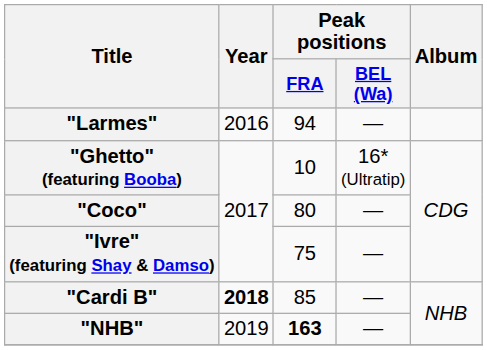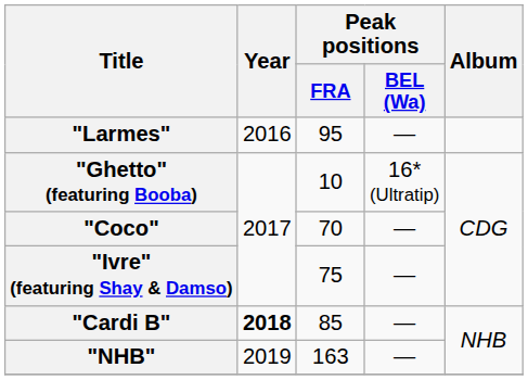 <table class="wikitable plainrowheaders" style="text-align:center">
 <tr>
 <th scope="col" rowspan="2">Title</th>
 <th scope="col" rowspan="2">Year</th>
 <th scope="col" colspan="2">Peak positions</th>
 <th scope="col" rowspan="2">Album</th>
 </tr>
 <tr>
 <th scope="col" style="width:3em;font-size:90%;"><a href='#'>FRA</a><br></th>
 <th scope="col" style="width:3em;font-size:90%;"><a href='#'>BEL<br>(Wa)</a><br></th>
 </tr>
 <tr>
 <th scope="row">"Larmes"</th>
 <td>2016</td>
-<td>94</td>
+<td>95</td>
 <td>—</td>
 <td></td>
 </tr>
 <tr>
 <th scope="row">"Ghetto"<br><small>(featuring <a href='#'>Booba</a>)</small></th>
 <td rowspan=3>2017</td>
 <td>10</td>
 <td>16*<br><small>(Ultratip)</small></td>
 <td rowspan=3><em>CDG</em></td>
 </tr>
 <tr>
 <th scope="row">"Coco"</th>
-<td>80</td>
+<td>70</td>
 <td>—</td>
 </tr>
 <tr>
 <th scope="row">"Ivre"<br><small>(featuring <a href='#'>Shay</a> & <a href='#'>Damso</a>)</small></th>
 <td>75</td>
 <td>—</td>
 </tr>
 <tr>
 <th scope="row">"Cardi B"</th>
 <td><strong>2018</strong></td>
 <td>85</td>
 <td>—</td>
 <td rowspan=2><em>NHB</em></td>
 </tr>
 <tr>
 <th scope="row">"NHB"</th>
 <td>2019</td>
-<td><strong>163</strong></td>
+<td>163</td>
 <td>—</td>
 </tr>
 <tr>
 </tr>
 </table>
